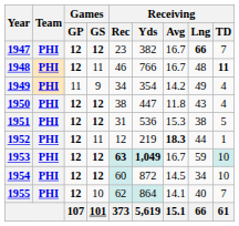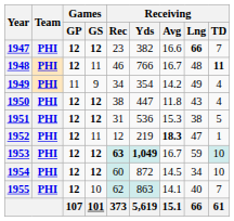 <table class="wikitable" style="text-align:center;">
 <tr>
 <th rowspan="2">Year</th>
 <th rowspan="2">Team</th>
 <th colspan="2">Games</th>
 <th colspan="5">Receiving</th>
 </tr>
 <tr>
 <th>GP</th>
 <th>GS</th>
 <th>Rec</th>
 <th>Yds</th>
 <th>Avg</th>
 <th>Lng</th>
 <th>TD</th>
 </tr>
 <tr>
 <th><a href='#'>1947</a></th>
 <th><a href='#'>PHI</a></th>
 <td><strong>12</strong></td>
 <td><strong>12</strong></td>
 <td>23</td>
 <td>382</td>
-<td>16.7</td>
+<td>16.6</td>
 <td><strong>66</strong></td>
 <td>7</td>
 </tr>
 <tr>
 <th><a href='#'>1948</a></th>
 <th style="background:#ffe6bd;"><a href='#'>PHI</a></th>
 <td><strong>12</strong></td>
 <td>11</td>
 <td>46</td>
 <td>766</td>
 <td>16.7</td>
 <td>48</td>
 <td><strong>11</strong></td>
 </tr>
 <tr>
 <th><a href='#'>1949</a></th>
 <th style="background:#ffe6bd;"><a href='#'>PHI</a></th>
 <td>11</td>
 <td>9</td>
 <td>34</td>
 <td>354</td>
 <td>14.2</td>
 <td>49</td>
 <td>4</td>
 </tr>
 <tr>
 <th><a href='#'>1950</a></th>
 <th><a href='#'>PHI</a></th>
 <td><strong>12</strong></td>
 <td><strong>12</strong></td>
 <td>38</td>
 <td>447</td>
 <td>11.8</td>
 <td>43</td>
 <td>4</td>
 </tr>
 <tr>
 <th><a href='#'>1951</a></th>
 <th><a href='#'>PHI</a></th>
 <td><strong>12</strong></td>
 <td><strong>12</strong></td>
 <td>31</td>
 <td>536</td>
 <td>15.3</td>
 <td>38</td>
 <td>5</td>
 </tr>
 <tr>
 <th><a href='#'>1952</a></th>
 <th><a href='#'>PHI</a></th>
 <td><strong>12</strong></td>
 <td>11</td>
 <td>12</td>
 <td>219</td>
 <td><strong>18.3</strong></td>
-<td>44</td>
+<td>47</td>
 <td>1</td>
 </tr>
 <tr>
 <th><a href='#'>1953</a></th>
 <th><a href='#'>PHI</a></th>
 <td><strong>12</strong></td>
 <td><strong>12</strong></td>
 <td style="background:#cfecec;"><strong>63</strong></td>
 <td style="background:#cfecec;"><strong>1,049</strong></td>
 <td>16.7</td>
 <td>59</td>
 <td style="background:#cfecec;">10</td>
 </tr>
 <tr>
 <th><a href='#'>1954</a></th>
 <th><a href='#'>PHI</a></th>
 <td><strong>12</strong></td>
 <td><strong>12</strong></td>
 <td style="background:#cfecec;">60</td>
 <td>872</td>
 <td>14.5</td>
 <td>34</td>
 <td>10</td>
 </tr>
 <tr>
 <th><a href='#'>1955</a></th>
 <th><a href='#'>PHI</a></th>
 <td><strong>12</strong></td>
 <td>10</td>
 <td style="background:#cfecec;">62</td>
-<td style="background:#cfecec;">864</td>
+<td style="background:#cfecec;">863</td>
 <td>14.1</td>
 <td>40</td>
 <td>7</td>
 </tr>
 <tr>
 <th colspan="2"></th>
 <th>107</th>
 <th><u>101</u></th>
 <th>373</th>
 <th>5,619</th>
 <th>15.1</th>
 <th>66</th>
 <th>61</th>
 </tr>
 </table>
